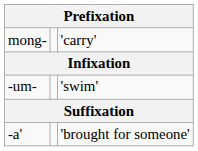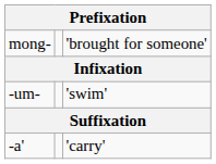 <table class="wikitable">
 <tr>
 <th colspan="3">Prefixation</th>
 </tr>
 <tr>
 <td>mong-</td>
 <td></td>
-<td>'carry'</td>
+<td>'brought for someone'</td>
 </tr>
 <tr>
 <th colspan="3">Infixation</th>
 </tr>
 <tr>
 <td>-um-</td>
 <td></td>
 <td>'swim'</td>
 </tr>
 <tr>
 <th colspan="3">Suffixation</th>
 </tr>
 <tr>
 <td>-a'</td>
 <td></td>
-<td>'brought for someone'</td>
+<td>'carry'</td>
 </tr>
 </table>
